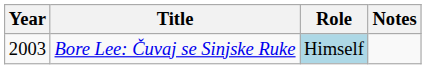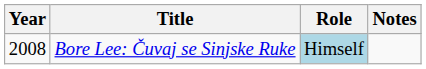 <table class="wikitable sortable">
 <tr>
 <th>Year</th>
 <th>Title</th>
 <th>Role</th>
 <th class="unsortable">Notes</th>
 </tr>
 <tr>
-<td>2003</td>
+<td>2008</td>
 <td><em><a href='#'>Bore Lee: Čuvaj se Sinjske Ruke</a></em></td>
 <td style="background: lightblue;">Himself</td>
 <td></td>
 </tr>
 </table>
